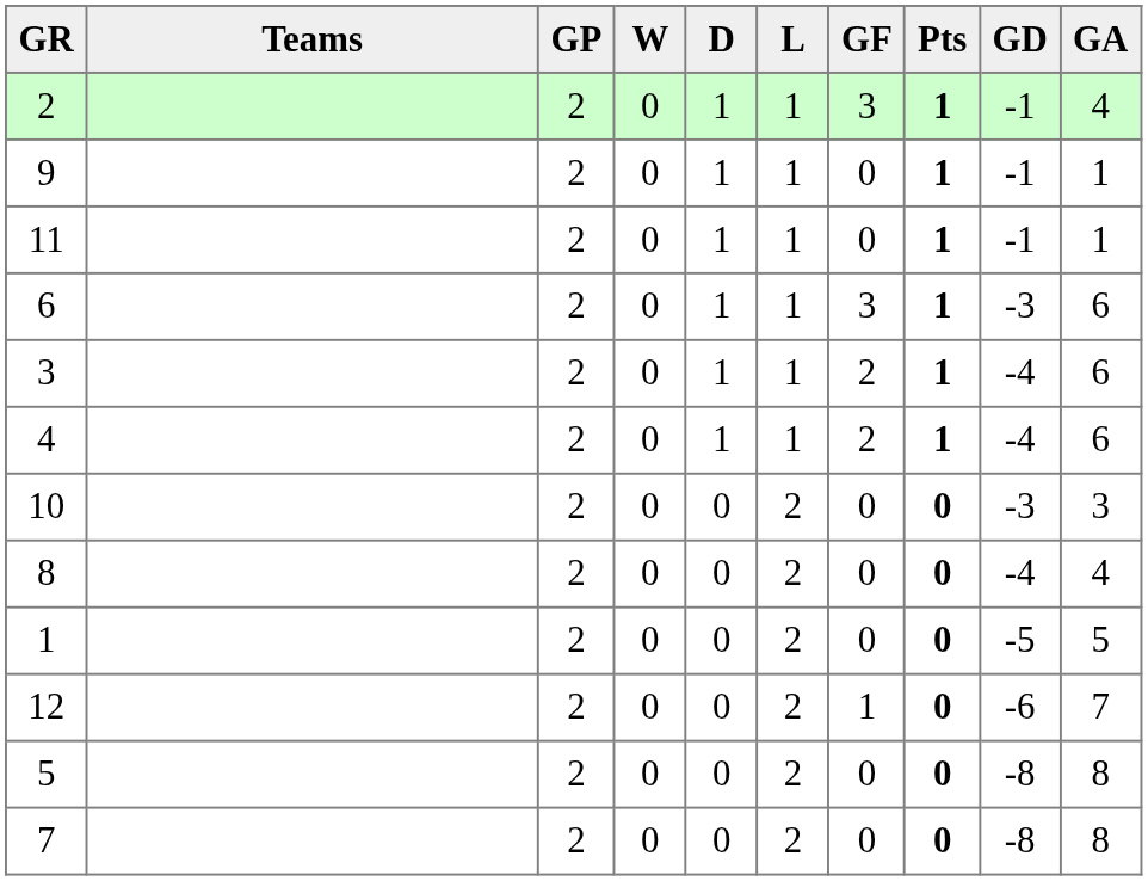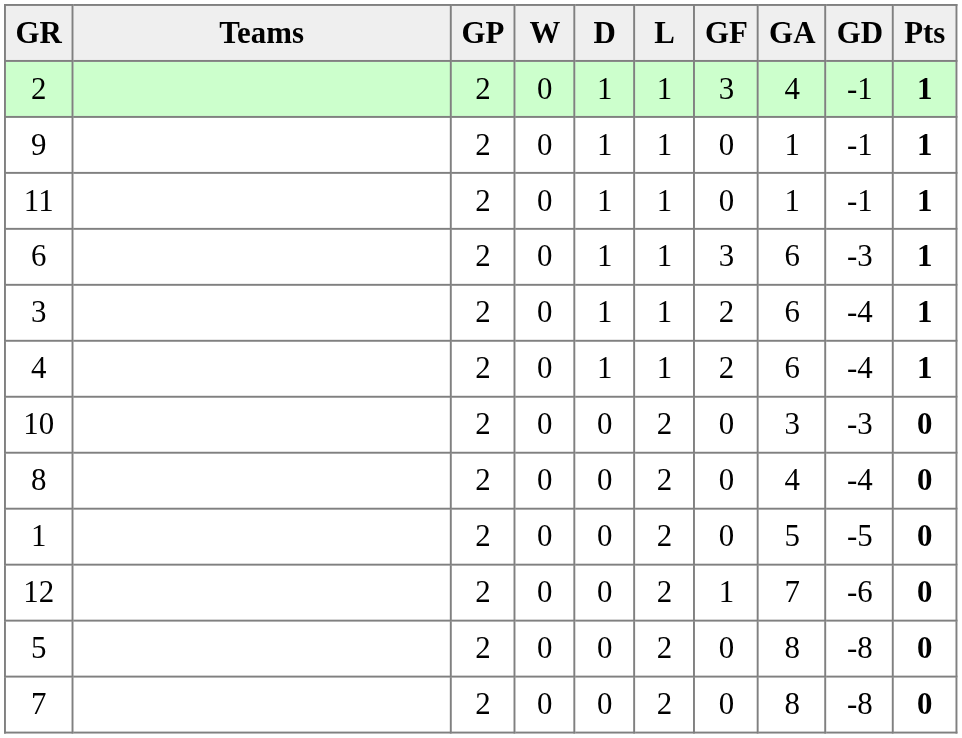 <table style=border-collapse:collapse border=1 cellspacing=0 cellpadding=5>
 <tr align=center bgcolor=#efefef>
 <th width=20>GR</th>
 <th width=185>Teams</th>
 <th width=20>GP</th>
 <th width=20>W</th>
 <th width=20>D</th>
 <th width=20>L</th>
 <th width=20>GF</th>
+<th width=20>GA</th>
+<th width=20>GD</th>
 <th width=20>Pts</th>
-<th width=20>GD</th>
-<th width=20>GA</th>
 </tr>
 <tr align=center style="background:#ccffcc;">
 <td>2</td>
 <td style="text-align:left;"></td>
 <td>2</td>
 <td>0</td>
 <td>1</td>
 <td>1</td>
 <td>3</td>
+<td>4</td>
+<td>-1</td>
 <td><strong>1</strong></td>
-<td>-1</td>
-<td>4</td>
 </tr>
 <tr align=center>
 <td>9</td>
 <td style="text-align:left;"></td>
 <td>2</td>
 <td>0</td>
 <td>1</td>
 <td>1</td>
 <td>0</td>
+<td>1</td>
+<td>-1</td>
 <td><strong>1</strong></td>
-<td>-1</td>
-<td>1</td>
 </tr>
 <tr align=center>
 <td>11</td>
 <td style="text-align:left;"></td>
 <td>2</td>
 <td>0</td>
 <td>1</td>
 <td>1</td>
 <td>0</td>
+<td>1</td>
+<td>-1</td>
 <td><strong>1</strong></td>
-<td>-1</td>
-<td>1</td>
 </tr>
 <tr align=center>
 <td>6</td>
 <td style="text-align:left;"></td>
 <td>2</td>
 <td>0</td>
 <td>1</td>
 <td>1</td>
 <td>3</td>
+<td>6</td>
+<td>-3</td>
 <td><strong>1</strong></td>
-<td>-3</td>
-<td>6</td>
 </tr>
 <tr align=center>
 <td>3</td>
 <td style="text-align:left;"></td>
 <td>2</td>
 <td>0</td>
 <td>1</td>
 <td>1</td>
 <td>2</td>
+<td>6</td>
+<td>-4</td>
 <td><strong>1</strong></td>
-<td>-4</td>
-<td>6</td>
 </tr>
 <tr align=center>
 <td>4</td>
 <td style="text-align:left;"></td>
 <td>2</td>
 <td>0</td>
 <td>1</td>
 <td>1</td>
 <td>2</td>
+<td>6</td>
+<td>-4</td>
 <td><strong>1</strong></td>
-<td>-4</td>
-<td>6</td>
 </tr>
 <tr align=center>
 <td>10</td>
 <td style="text-align:left;"></td>
 <td>2</td>
 <td>0</td>
 <td>0</td>
 <td>2</td>
 <td>0</td>
+<td>3</td>
+<td>-3</td>
 <td><strong>0</strong></td>
-<td>-3</td>
-<td>3</td>
 </tr>
 <tr align=center>
 <td>8</td>
 <td style="text-align:left;"></td>
 <td>2</td>
 <td>0</td>
 <td>0</td>
 <td>2</td>
 <td>0</td>
+<td>4</td>
+<td>-4</td>
 <td><strong>0</strong></td>
-<td>-4</td>
-<td>4</td>
 </tr>
 <tr align=center>
 <td>1</td>
 <td style="text-align:left;"></td>
 <td>2</td>
 <td>0</td>
 <td>0</td>
 <td>2</td>
 <td>0</td>
+<td>5</td>
+<td>-5</td>
 <td><strong>0</strong></td>
-<td>-5</td>
-<td>5</td>
 </tr>
 <tr align=center>
 <td>12</td>
 <td style="text-align:left;"></td>
 <td>2</td>
 <td>0</td>
 <td>0</td>
 <td>2</td>
 <td>1</td>
+<td>7</td>
+<td>-6</td>
 <td><strong>0</strong></td>
-<td>-6</td>
-<td>7</td>
 </tr>
 <tr align=center>
 <td>5</td>
 <td style="text-align:left;"></td>
 <td>2</td>
 <td>0</td>
 <td>0</td>
 <td>2</td>
 <td>0</td>
+<td>8</td>
+<td>-8</td>
 <td><strong>0</strong></td>
-<td>-8</td>
-<td>8</td>
 </tr>
 <tr align=center>
 <td>7</td>
 <td style="text-align:left;"></td>
 <td>2</td>
 <td>0</td>
 <td>0</td>
 <td>2</td>
 <td>0</td>
+<td>8</td>
+<td>-8</td>
 <td><strong>0</strong></td>
-<td>-8</td>
-<td>8</td>
 </tr>
 </table>
